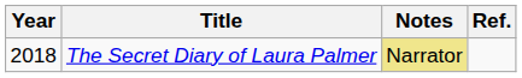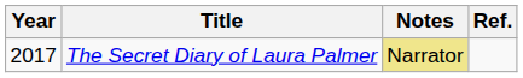 <table class="wikitable">
 <tr>
 <th>Year</th>
 <th>Title</th>
 <th>Notes</th>
 <th>Ref.</th>
 </tr>
 <tr>
-<td>2018</td>
+<td>2017</td>
 <td><em><a href='#'>The Secret Diary of Laura Palmer</a></em></td>
 <td style="background: khaki;">Narrator</td>
 <td></td>
 </tr>
 </table>
